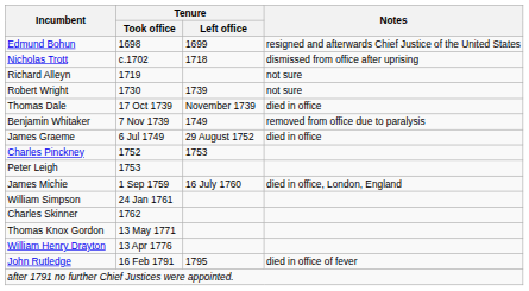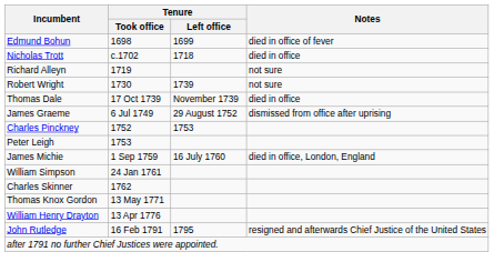 <table class="wikitable" style="font-size:85%;text-align:left">
 <tr>
 <th rowspan="2">Incumbent</th>
 <th colspan="2">Tenure</th>
 <th rowspan="2" width=50%>Notes</th>
 </tr>
 <tr>
 <th>Took office</th>
 <th>Left office</th>
 </tr>
 <tr>
 <td><a href='#'>Edmund Bohun</a></td>
 <td>1698</td>
 <td>1699</td>
-<td>resigned and afterwards Chief Justice of the United States</td>
+<td>died in office of fever</td>
 </tr>
 <tr>
 <td><a href='#'>Nicholas Trott</a></td>
 <td>c.1702</td>
 <td>1718</td>
-<td>dismissed from office after uprising</td>
+<td>died in office</td>
 </tr>
 <tr>
 <td>Richard Alleyn</td>
 <td>1719</td>
 <td></td>
 <td>not sure</td>
 </tr>
 <tr>
 <td>Robert Wright</td>
 <td>1730</td>
 <td>1739</td>
 <td>not sure</td>
 </tr>
 <tr>
 <td>Thomas Dale</td>
 <td>17 Oct 1739</td>
 <td>November 1739</td>
 <td>died in office</td>
 </tr>
 <tr>
-<td>Benjamin Whitaker</td>
-<td>7 Nov 1739</td>
-<td>1749</td>
-<td>removed from office due to paralysis</td>
-</tr>
-<tr>
 <td>James Graeme</td>
 <td>6 Jul 1749</td>
 <td>29 August 1752</td>
-<td>died in office</td>
+<td>dismissed from office after uprising</td>
 </tr>
 <tr>
 <td><a href='#'>Charles Pinckney</a></td>
 <td>1752</td>
 <td>1753</td>
 <td></td>
 </tr>
 <tr>
 <td>Peter Leigh</td>
 <td>1753</td>
 <td></td>
 <td></td>
 </tr>
 <tr>
 <td>James Michie</td>
 <td>1 Sep 1759</td>
 <td>16 July 1760</td>
 <td>died in office, London, England</td>
 </tr>
 <tr>
 <td>William Simpson</td>
 <td>24 Jan 1761</td>
 <td></td>
 <td></td>
 </tr>
 <tr>
 <td>Charles Skinner</td>
 <td>1762</td>
 <td></td>
 <td></td>
 </tr>
 <tr>
 <td>Thomas Knox Gordon</td>
 <td>13 May 1771</td>
 <td></td>
 <td></td>
 </tr>
 <tr>
 <td><a href='#'>William Henry Drayton</a></td>
 <td>13 Apr 1776</td>
 <td></td>
 <td></td>
 </tr>
 <tr>
 <td><a href='#'>John Rutledge</a></td>
 <td>16 Feb 1791</td>
 <td>1795</td>
-<td>died in office of fever</td>
+<td>resigned and afterwards Chief Justice of the United States</td>
 </tr>
 <tr>
 <td colspan = "4"><em>after 1791 no further Chief Justices were appointed.</em></td>
 </tr>
 </table>
